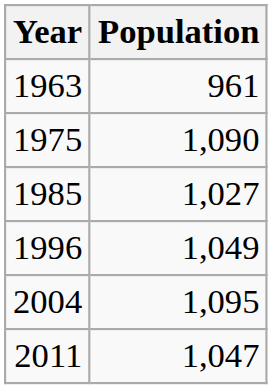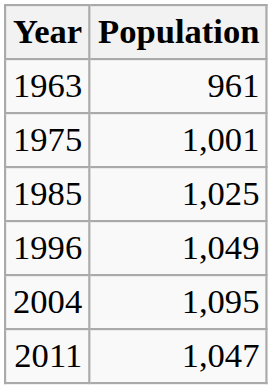 <table class="wikitable" style="line-height:1.1em;">
 <tr>
 <th>Year</th>
 <th>Population</th>
 </tr>
 <tr align="right">
 <td>1963</td>
 <td>961</td>
 </tr>
 <tr align="right">
 <td>1975</td>
-<td>1,090</td>
+<td>1,001</td>
 </tr>
 <tr align="right">
 <td>1985</td>
-<td>1,027</td>
+<td>1,025</td>
 </tr>
 <tr align="right">
 <td>1996</td>
 <td>1,049</td>
 </tr>
 <tr align="right">
 <td>2004</td>
 <td>1,095</td>
 </tr>
 <tr align="right">
 <td>2011</td>
 <td>1,047</td>
 </tr>
 </table>
